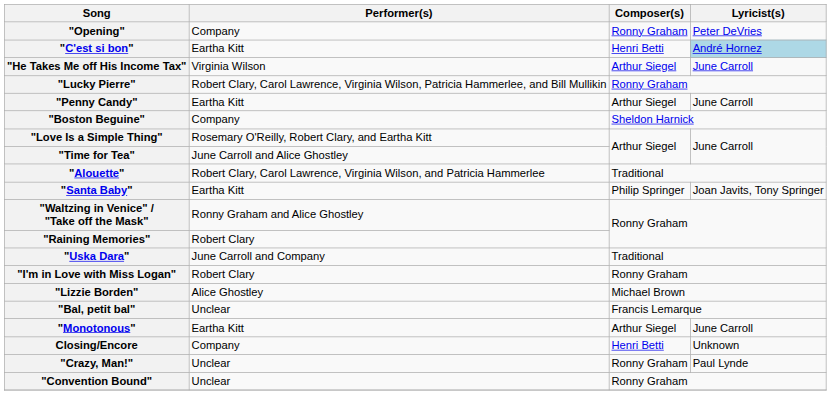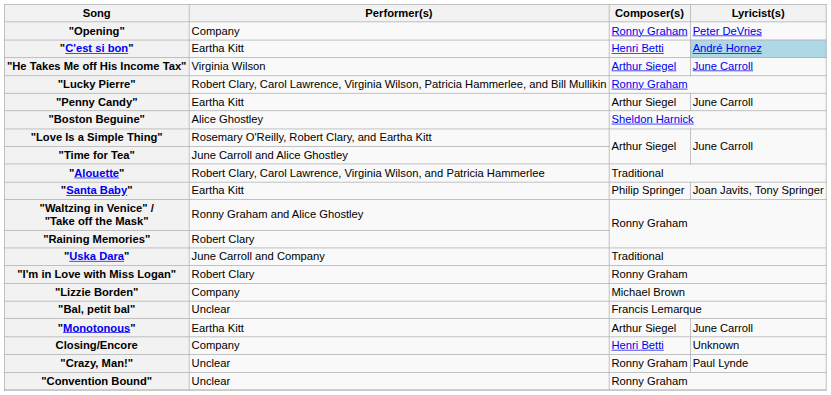 <table class="wikitable plainrowheaders">
 <tr>
 <th scope="col">Song</th>
 <th scope="col">Performer(s)</th>
 <th scope="col">Composer(s)</th>
 <th scope="col">Lyricist(s)</th>
 </tr>
 <tr>
 <th scope="row">"Opening"</th>
 <td>Company</td>
 <td><a href='#'>Ronny Graham</a></td>
 <td><a href='#'>Peter DeVries</a></td>
 </tr>
 <tr>
 <th scope="row">"<a href='#'>C'est si bon</a>"</th>
 <td>Eartha Kitt</td>
 <td><a href='#'>Henri Betti</a></td>
 <td style="background: lightblue;"><a href='#'>André Hornez</a></td>
 </tr>
 <tr>
 <th scope="row">"He Takes Me off His Income Tax"</th>
 <td>Virginia Wilson</td>
 <td><a href='#'>Arthur Siegel</a></td>
 <td><a href='#'>June Carroll</a></td>
 </tr>
 <tr>
 <th scope="row">"Lucky Pierre"</th>
 <td>Robert Clary, Carol Lawrence, Virginia Wilson, Patricia Hammerlee, and Bill Mullikin</td>
 <td colspan=2><a href='#'>Ronny Graham</a></td>
 </tr>
 <tr>
 <th scope="row">"Penny Candy"</th>
 <td>Eartha Kitt</td>
 <td>Arthur Siegel</td>
 <td>June Carroll</td>
 </tr>
 <tr>
 <th scope="row">"Boston Beguine"</th>
-<td>Company</td>
+<td>Alice Ghostley</td>
 <td colspan=2><a href='#'>Sheldon Harnick</a></td>
 </tr>
 <tr>
 <th scope="row">"Love Is a Simple Thing"</th>
 <td>Rosemary O'Reilly, Robert Clary, and Eartha Kitt</td>
 <td rowspan=2>Arthur Siegel</td>
 <td rowspan=2>June Carroll</td>
 </tr>
 <tr>
 <th scope="row">"Time for Tea"</th>
 <td>June Carroll and Alice Ghostley</td>
 </tr>
 <tr>
 <th scope="row">"<a href='#'>Alouette</a>"</th>
 <td>Robert Clary, Carol Lawrence, Virginia Wilson, and Patricia Hammerlee</td>
 <td colspan=2>Traditional</td>
 </tr>
 <tr>
 <th scope="row">"<a href='#'>Santa Baby</a>"</th>
 <td>Eartha Kitt</td>
 <td>Philip Springer</td>
 <td>Joan Javits, Tony Springer</td>
 </tr>
 <tr>
 <th scope="row">"Waltzing in Venice" /<br>"Take off the Mask"</th>
 <td>Ronny Graham and Alice Ghostley</td>
 <td colspan=2 rowspan=2>Ronny Graham</td>
 </tr>
 <tr>
 <th scope="row">"Raining Memories"</th>
 <td>Robert Clary</td>
 </tr>
 <tr>
 <th scope="row">"<a href='#'>Uska Dara</a>"</th>
 <td>June Carroll and Company</td>
 <td colspan=2>Traditional</td>
 </tr>
 <tr>
 <th scope="row">"I'm in Love with Miss Logan"</th>
 <td>Robert Clary</td>
 <td colspan=2>Ronny Graham</td>
 </tr>
 <tr>
 <th scope="row">"Lizzie Borden"</th>
-<td>Alice Ghostley</td>
+<td>Company</td>
 <td colspan=2>Michael Brown</td>
 </tr>
 <tr>
 <th scope="row">"Bal, petit bal"</th>
 <td>Unclear</td>
 <td colspan=2>Francis Lemarque</td>
 </tr>
 <tr>
 <th scope="row">"<a href='#'>Monotonous</a>"</th>
 <td>Eartha Kitt</td>
 <td>Arthur Siegel</td>
 <td>June Carroll</td>
 </tr>
 <tr>
 <th scope="row">Closing/Encore</th>
 <td>Company</td>
 <td><a href='#'>Henri Betti</a></td>
 <td>Unknown</td>
 </tr>
 <tr>
 <th scope="row">"Crazy, Man!"</th>
 <td>Unclear</td>
 <td>Ronny Graham</td>
 <td>Paul Lynde</td>
 </tr>
 <tr>
 <th scope="row">"Convention Bound"</th>
 <td>Unclear</td>
 <td colspan=2>Ronny Graham</td>
 </tr>
 <tr>
 </tr>
 </table>
